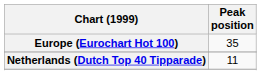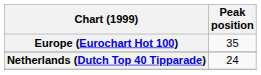 <table class="wikitable sortable plainrowheaders" style="text-align:center">
 <tr>
 <th>Chart (1999)</th>
 <th>Peak<br>position</th>
 </tr>
 <tr>
 <th scope="row">Europe (<a href='#'>Eurochart Hot 100</a>)</th>
 <td>35</td>
 </tr>
 <tr>
 </tr>
 <tr>
 <th scope="row">Netherlands (<a href='#'>Dutch Top 40 Tipparade</a>)</th>
-<td>11</td>
+<td>24</td>
 </tr>
 <tr>
 </tr>
 <tr>
 </tr>
 <tr>
 </tr>
 </table>
